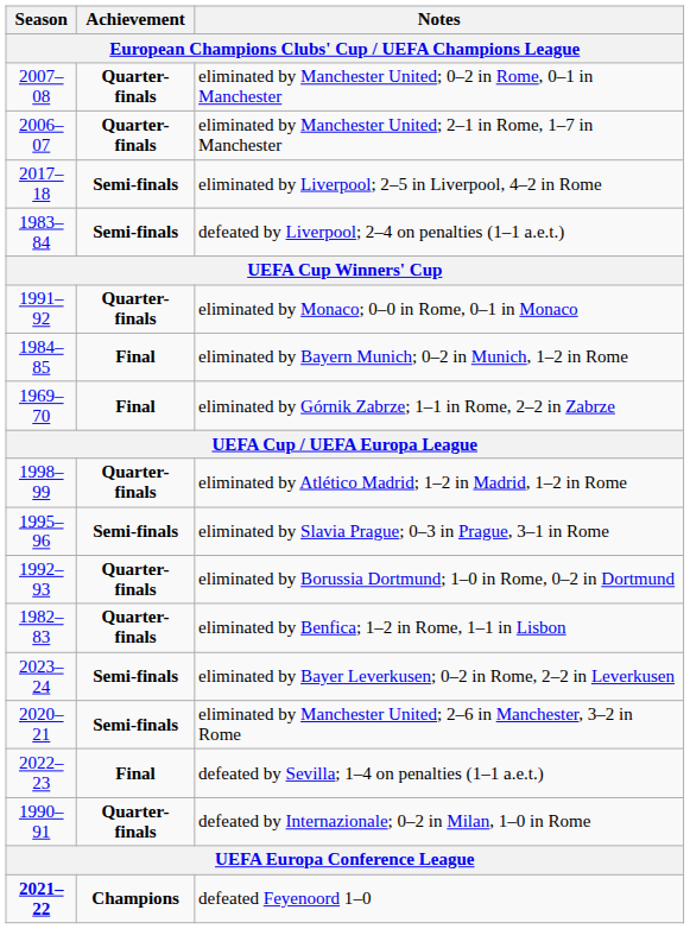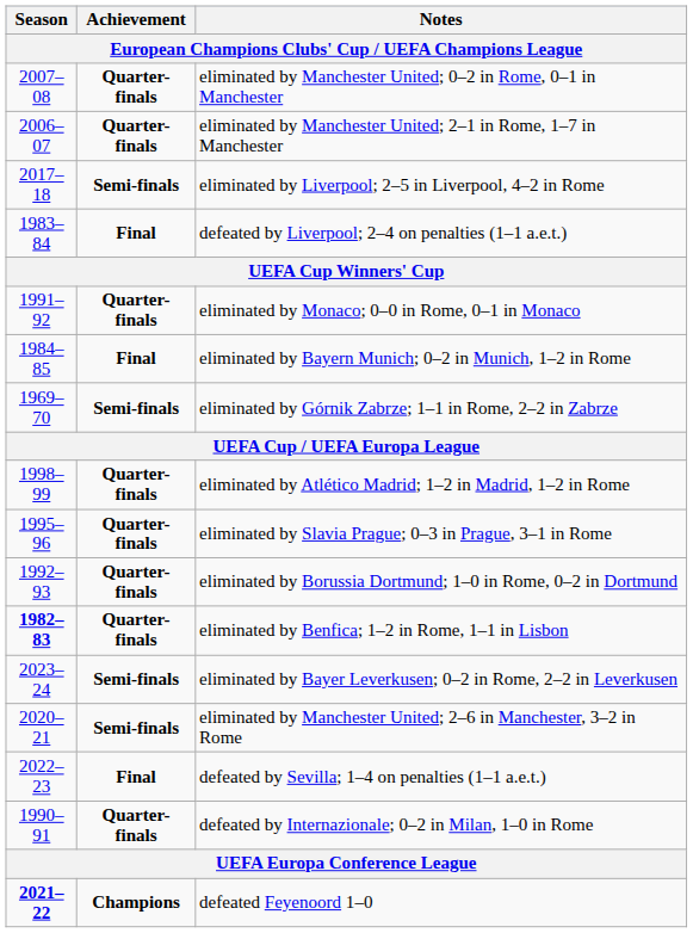 <table class="wikitable toccolours" border="0" cellpadding="2" cellspacing="0" align="left" style="margin:0.5em;">
 <tr bgcolor=#CADCFB>
 <th>Season</th>
 <th>Achievement</th>
 <th>Notes</th>
 </tr>
 <tr>
 <th colspan="3" bgcolor="#EFEFEF"><a href='#'>European Champions Clubs' Cup / UEFA Champions League</a></th>
 </tr>
 <tr>
 <td align="center"><a href='#'>2007–08</a></td>
 <td align="center"><strong>Quarter-finals</strong></td>
 <td align="left">eliminated by <a href='#'>Manchester United</a>; 0–2 in <a href='#'>Rome</a>, 0–1 in <a href='#'>Manchester</a></td>
 </tr>
 <tr>
 <td align="center"><a href='#'>2006–07</a></td>
 <td align="center"><strong>Quarter-finals</strong></td>
 <td align="left">eliminated by <a href='#'>Manchester United</a>; 2–1 in Rome, 1–7 in Manchester</td>
 </tr>
 <tr>
 <td align="center"><a href='#'>2017–18</a></td>
 <td align="center"><strong>Semi-finals</strong></td>
 <td align="left">eliminated by <a href='#'>Liverpool</a>; 2–5 in Liverpool, 4–2 in Rome</td>
 </tr>
 <tr>
 <td align="center"><a href='#'>1983–84</a></td>
-<td align="center"><strong>Semi-finals</strong></td>
+<td align="center"><strong>Final</strong></td>
 <td align="left">defeated by <a href='#'>Liverpool</a>; 2–4 on penalties (1–1 a.e.t.)</td>
 </tr>
 <tr>
 <th colspan="3" bgcolor="#EFEFEF"><a href='#'>UEFA Cup Winners' Cup</a></th>
 </tr>
 <tr>
 <td align="center"><a href='#'>1991–92</a></td>
 <td align="center"><strong>Quarter-finals</strong></td>
 <td align="left">eliminated by <a href='#'>Monaco</a>; 0–0 in Rome, 0–1 in <a href='#'>Monaco</a></td>
 </tr>
 <tr>
 <td align="center"><a href='#'>1984–85</a></td>
 <td align="center"><strong>Final</strong></td>
 <td align="left">eliminated by <a href='#'>Bayern Munich</a>; 0–2 in <a href='#'>Munich</a>, 1–2 in Rome</td>
 </tr>
 <tr>
 <td align="center"><a href='#'>1969–70</a></td>
-<td align="center"><strong>Final</strong></td>
+<td align="center"><strong>Semi-finals</strong></td>
 <td align="left">eliminated by <a href='#'>Górnik Zabrze</a>; 1–1 in Rome, 2–2 in <a href='#'>Zabrze</a></td>
 </tr>
 <tr>
 <th colspan="3" bgcolor="#EFEFEF"><a href='#'>UEFA Cup / UEFA Europa League</a></th>
 </tr>
 <tr>
 <td align="center"><a href='#'>1998–99</a></td>
 <td align="center"><strong>Quarter-finals</strong></td>
 <td align="left">eliminated by <a href='#'>Atlético Madrid</a>; 1–2 in <a href='#'>Madrid</a>, 1–2 in Rome</td>
 </tr>
 <tr>
 <td align="center"><a href='#'>1995–96</a></td>
-<td align="center"><strong>Semi-finals</strong></td>
+<td align="center"><strong>Quarter-finals</strong></td>
 <td align="left">eliminated by <a href='#'>Slavia Prague</a>; 0–3 in <a href='#'>Prague</a>, 3–1 in Rome</td>
 </tr>
 <tr>
 <td align="center"><a href='#'>1992–93</a></td>
 <td align="center"><strong>Quarter-finals</strong></td>
 <td align="left">eliminated by <a href='#'>Borussia Dortmund</a>; 1–0 in Rome, 0–2 in <a href='#'>Dortmund</a></td>
 </tr>
 <tr>
-<td align="center"><a href='#'>1982–83</a></td>
+<td align="center"><strong><a href='#'>1982–83</a></strong></td>
 <td align="center"><strong>Quarter-finals</strong></td>
 <td align="left">eliminated by <a href='#'>Benfica</a>; 1–2 in Rome, 1–1 in <a href='#'>Lisbon</a></td>
 </tr>
 <tr>
 <td align="center"><a href='#'>2023–24</a></td>
 <td align="center"><strong>Semi-finals</strong></td>
 <td align="left">eliminated by <a href='#'>Bayer Leverkusen</a>; 0–2 in Rome, 2–2 in <a href='#'>Leverkusen</a></td>
 </tr>
 <tr>
 <td align="center"><a href='#'>2020–21</a></td>
 <td align="center"><strong>Semi-finals</strong></td>
 <td align="left">eliminated by <a href='#'>Manchester United</a>; 2–6 in <a href='#'>Manchester</a>, 3–2 in Rome</td>
 </tr>
 <tr>
 <td align="center"><a href='#'>2022–23</a></td>
 <td align="center"><strong>Final</strong></td>
 <td align="left">defeated by <a href='#'>Sevilla</a>; 1–4 on penalties (1–1 a.e.t.)</td>
 </tr>
 <tr>
 <td align="center"><a href='#'>1990–91</a></td>
 <td align="center"><strong>Quarter-finals</strong></td>
 <td align="left">defeated by <a href='#'>Internazionale</a>; 0–2 in <a href='#'>Milan</a>, 1–0 in Rome</td>
 </tr>
 <tr>
 <th colspan="3"><a href='#'>UEFA Europa Conference League</a></th>
 </tr>
 <tr>
 <td align="center"><strong><a href='#'>2021–22</a></strong></td>
 <td align="center"><strong>Champions</strong></td>
 <td>defeated <a href='#'>Feyenoord</a> 1–0</td>
 </tr>
 </table>
